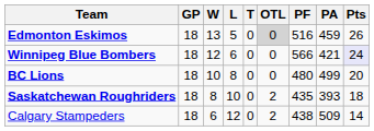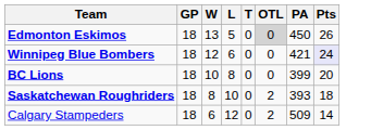 <table class="wikitable">
 <tr>
 <th>Team</th>
 <th>GP</th>
 <th>W</th>
 <th>L</th>
 <th>T</th>
 <th>OTL</th>
-<th>PF</th>
 <th>PA</th>
 <th>Pts</th>
 </tr>
 <tr align="center">
 <td align="left"><strong><a href='#'>Edmonton Eskimos</a></strong></td>
 <td>18</td>
 <td>13</td>
 <td>5</td>
 <td>0</td>
 <td style="background: lightgrey;">0</td>
-<td>516</td>
-<td>459</td>
+<td>450</td>
 <td>26</td>
 </tr>
 <tr align="center">
 <td align="left"><strong><a href='#'>Winnipeg Blue Bombers</a></strong></td>
 <td>18</td>
 <td>12</td>
 <td>6</td>
 <td>0</td>
 <td>0</td>
-<td>566</td>
 <td>421</td>
 <td style="background: lavender;">24</td>
 </tr>
 <tr align="center">
 <td align="left"><strong><a href='#'>BC Lions</a></strong></td>
 <td>18</td>
 <td>10</td>
 <td>8</td>
 <td>0</td>
 <td>0</td>
-<td>480</td>
-<td>499</td>
+<td>399</td>
 <td>20</td>
 </tr>
 <tr align="center">
 <td align="left"><strong><a href='#'>Saskatchewan Roughriders</a></strong></td>
 <td>18</td>
 <td>8</td>
 <td>10</td>
 <td>0</td>
 <td>2</td>
-<td>435</td>
 <td>393</td>
 <td>18</td>
 </tr>
 <tr align="center">
 <td align="left"><a href='#'>Calgary Stampeders</a></td>
 <td>18</td>
 <td>6</td>
 <td>12</td>
 <td>0</td>
 <td>2</td>
-<td>438</td>
 <td>509</td>
 <td>14</td>
 </tr>
 </table>
